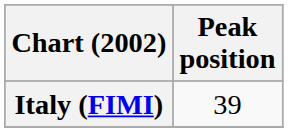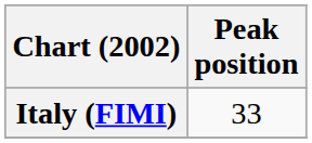 <table class="wikitable sortable plainrowheaders" style="text-align:center">
 <tr>
 <th scope="col">Chart (2002)</th>
 <th scope="col">Peak<br>position</th>
 </tr>
 <tr>
 <th scope="row">Italy (<a href='#'>FIMI</a>)</th>
-<td>39</td>
+<td>33</td>
 </tr>
 <tr>
 </tr>
 <tr>
 </tr>
 </table>
